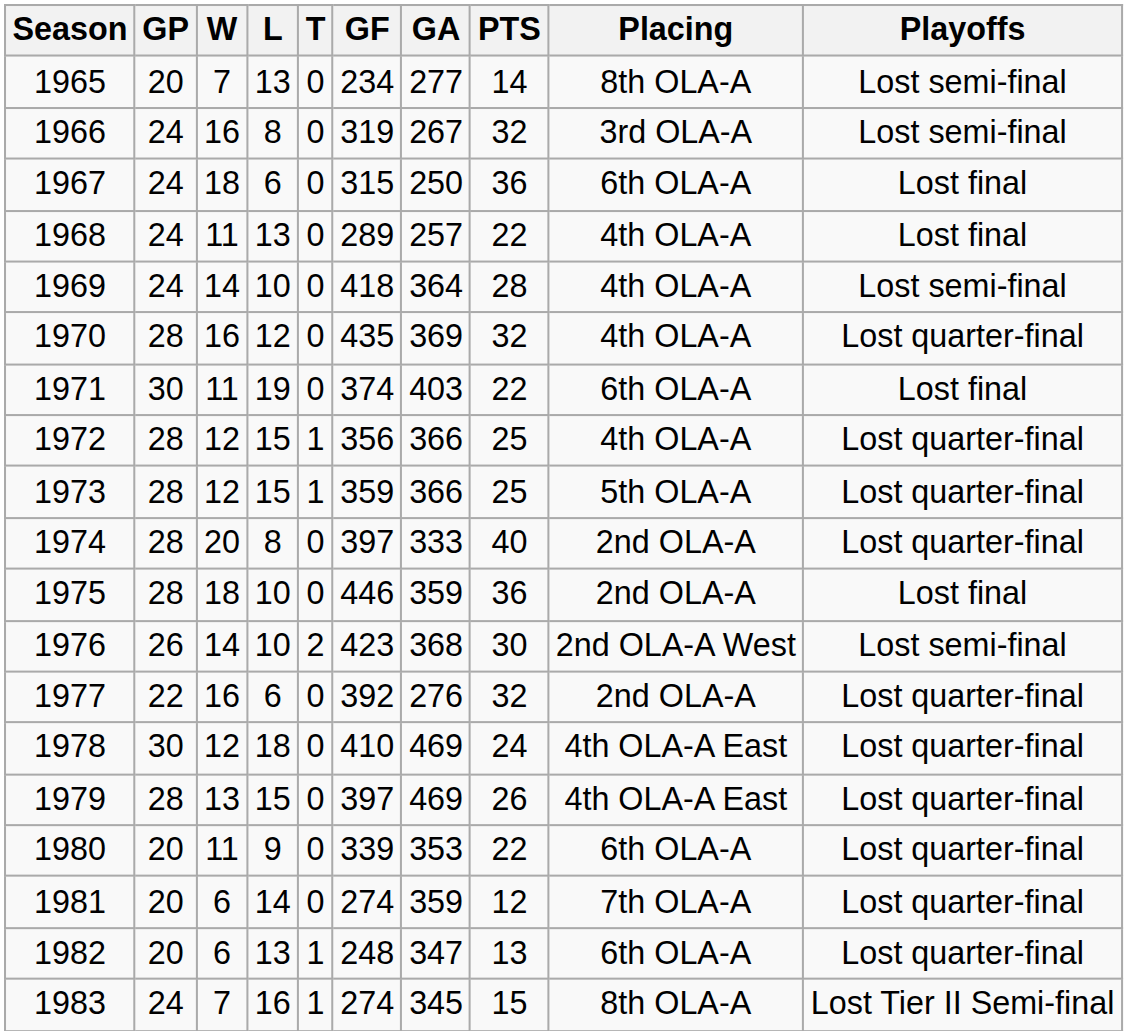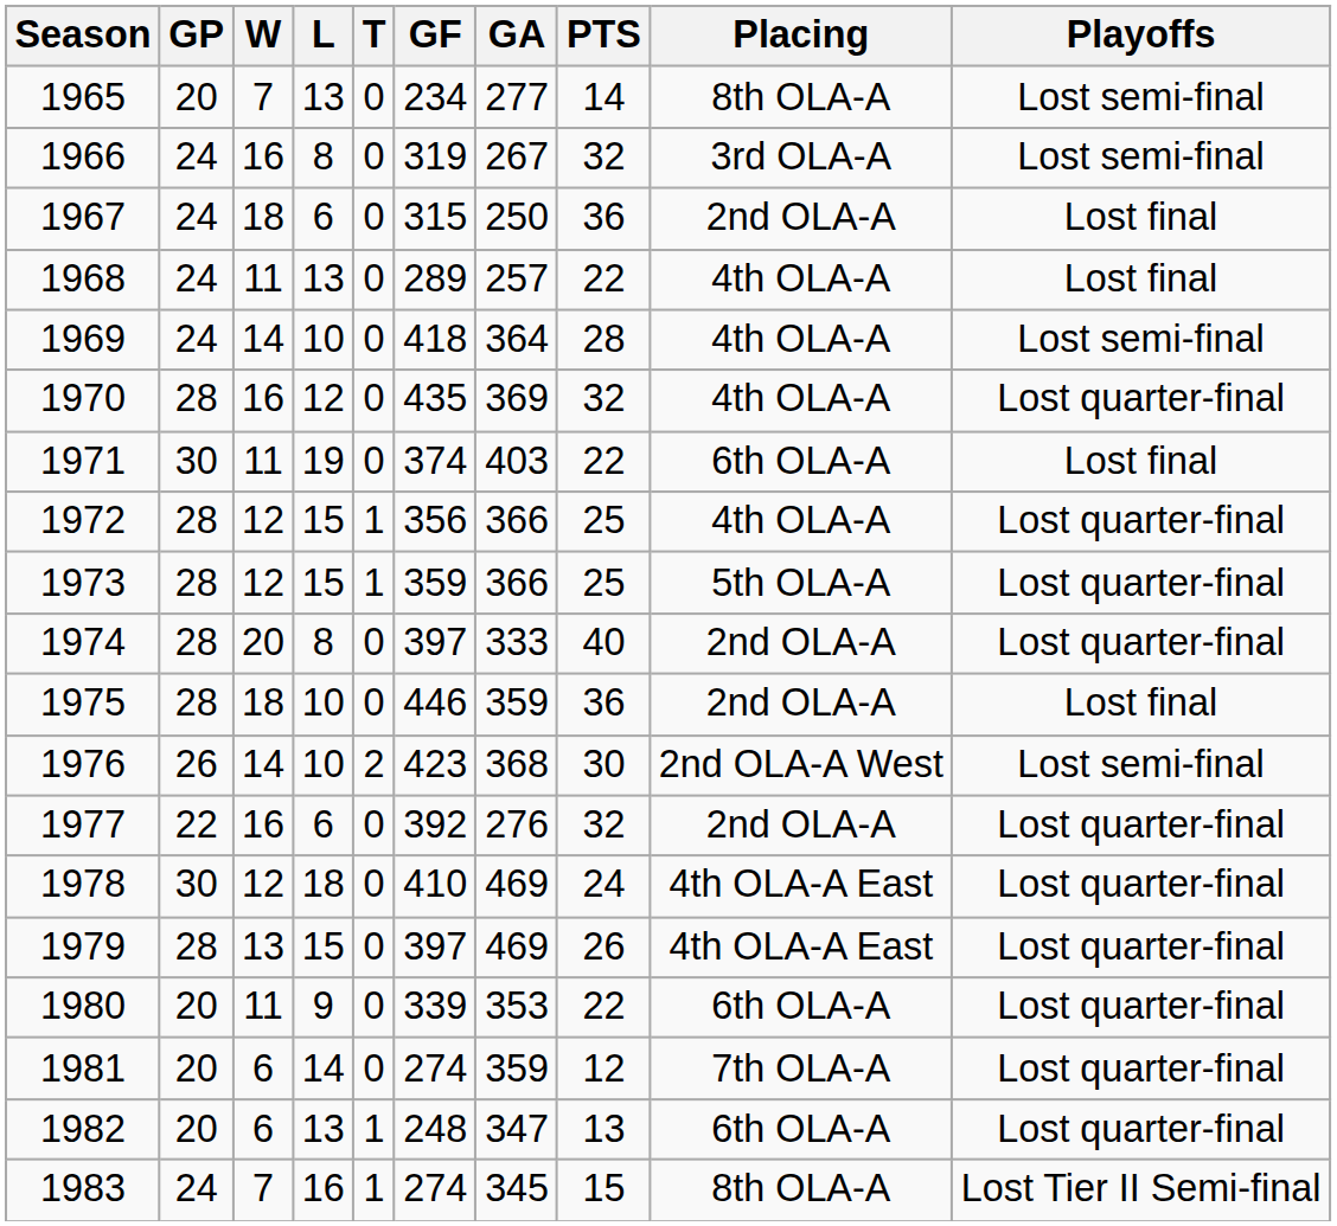 <table class="wikitable" style="text-align:center">
 <tr>
 <th>Season</th>
 <th>GP</th>
 <th>W</th>
 <th>L</th>
 <th>T</th>
 <th>GF</th>
 <th>GA</th>
 <th>PTS</th>
 <th>Placing</th>
 <th>Playoffs</th>
 </tr>
 <tr>
 <td>1965</td>
 <td>20</td>
 <td>7</td>
 <td>13</td>
 <td>0</td>
 <td>234</td>
 <td>277</td>
 <td>14</td>
 <td>8th OLA-A</td>
 <td>Lost semi-final</td>
 </tr>
 <tr>
 <td>1966</td>
 <td>24</td>
 <td>16</td>
 <td>8</td>
 <td>0</td>
 <td>319</td>
 <td>267</td>
 <td>32</td>
 <td>3rd OLA-A</td>
 <td>Lost semi-final</td>
 </tr>
 <tr>
 <td>1967</td>
 <td>24</td>
 <td>18</td>
 <td>6</td>
 <td>0</td>
 <td>315</td>
 <td>250</td>
 <td>36</td>
-<td>6th OLA-A</td>
+<td>2nd OLA-A</td>
 <td>Lost final</td>
 </tr>
 <tr>
 <td>1968</td>
 <td>24</td>
 <td>11</td>
 <td>13</td>
 <td>0</td>
 <td>289</td>
 <td>257</td>
 <td>22</td>
 <td>4th OLA-A</td>
 <td>Lost final</td>
 </tr>
 <tr>
 <td>1969</td>
 <td>24</td>
 <td>14</td>
 <td>10</td>
 <td>0</td>
 <td>418</td>
 <td>364</td>
 <td>28</td>
 <td>4th OLA-A</td>
 <td>Lost semi-final</td>
 </tr>
 <tr>
 <td>1970</td>
 <td>28</td>
 <td>16</td>
 <td>12</td>
 <td>0</td>
 <td>435</td>
 <td>369</td>
 <td>32</td>
 <td>4th OLA-A</td>
 <td>Lost quarter-final</td>
 </tr>
 <tr>
 <td>1971</td>
 <td>30</td>
 <td>11</td>
 <td>19</td>
 <td>0</td>
 <td>374</td>
 <td>403</td>
 <td>22</td>
 <td>6th OLA-A</td>
 <td>Lost final</td>
 </tr>
 <tr>
 <td>1972</td>
 <td>28</td>
 <td>12</td>
 <td>15</td>
 <td>1</td>
 <td>356</td>
 <td>366</td>
 <td>25</td>
 <td>4th OLA-A</td>
 <td>Lost quarter-final</td>
 </tr>
 <tr>
 <td>1973</td>
 <td>28</td>
 <td>12</td>
 <td>15</td>
 <td>1</td>
 <td>359</td>
 <td>366</td>
 <td>25</td>
 <td>5th OLA-A</td>
 <td>Lost quarter-final</td>
 </tr>
 <tr>
 <td>1974</td>
 <td>28</td>
 <td>20</td>
 <td>8</td>
 <td>0</td>
 <td>397</td>
 <td>333</td>
 <td>40</td>
 <td>2nd OLA-A</td>
 <td>Lost quarter-final</td>
 </tr>
 <tr>
 <td>1975</td>
 <td>28</td>
 <td>18</td>
 <td>10</td>
 <td>0</td>
 <td>446</td>
 <td>359</td>
 <td>36</td>
 <td>2nd OLA-A</td>
 <td>Lost final</td>
 </tr>
 <tr>
 <td>1976</td>
 <td>26</td>
 <td>14</td>
 <td>10</td>
 <td>2</td>
 <td>423</td>
 <td>368</td>
 <td>30</td>
 <td>2nd OLA-A West</td>
 <td>Lost semi-final</td>
 </tr>
 <tr>
 <td>1977</td>
 <td>22</td>
 <td>16</td>
 <td>6</td>
 <td>0</td>
 <td>392</td>
 <td>276</td>
 <td>32</td>
 <td>2nd OLA-A</td>
 <td>Lost quarter-final</td>
 </tr>
 <tr>
 <td>1978</td>
 <td>30</td>
 <td>12</td>
 <td>18</td>
 <td>0</td>
 <td>410</td>
 <td>469</td>
 <td>24</td>
 <td>4th OLA-A East</td>
 <td>Lost quarter-final</td>
 </tr>
 <tr>
 <td>1979</td>
 <td>28</td>
 <td>13</td>
 <td>15</td>
 <td>0</td>
 <td>397</td>
 <td>469</td>
 <td>26</td>
 <td>4th OLA-A East</td>
 <td>Lost quarter-final</td>
 </tr>
 <tr>
 <td>1980</td>
 <td>20</td>
 <td>11</td>
 <td>9</td>
 <td>0</td>
 <td>339</td>
 <td>353</td>
 <td>22</td>
 <td>6th OLA-A</td>
 <td>Lost quarter-final</td>
 </tr>
 <tr>
 <td>1981</td>
 <td>20</td>
 <td>6</td>
 <td>14</td>
 <td>0</td>
 <td>274</td>
 <td>359</td>
 <td>12</td>
 <td>7th OLA-A</td>
 <td>Lost quarter-final</td>
 </tr>
 <tr>
 <td>1982</td>
 <td>20</td>
 <td>6</td>
 <td>13</td>
 <td>1</td>
 <td>248</td>
 <td>347</td>
 <td>13</td>
 <td>6th OLA-A</td>
 <td>Lost quarter-final</td>
 </tr>
 <tr>
 <td>1983</td>
 <td>24</td>
 <td>7</td>
 <td>16</td>
 <td>1</td>
 <td>274</td>
 <td>345</td>
 <td>15</td>
 <td>8th OLA-A</td>
 <td>Lost Tier II Semi-final</td>
 </tr>
 </table>
